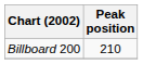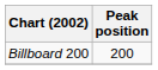 <table class="wikitable">
 <tr>
 <th>Chart (2002)</th>
 <th>Peak<br>position</th>
 </tr>
 <tr>
 <td><em>Billboard</em> 200</td>
-<td align="center">210</td>
+<td align="center">200</td>
 </tr>
 <tr>
 </tr>
 </table>
